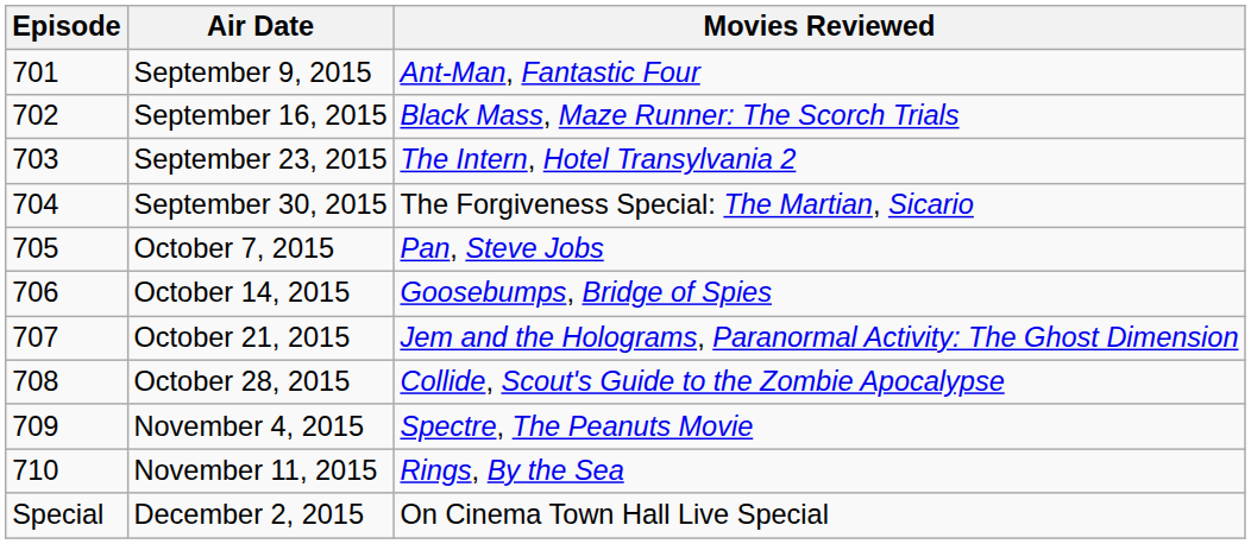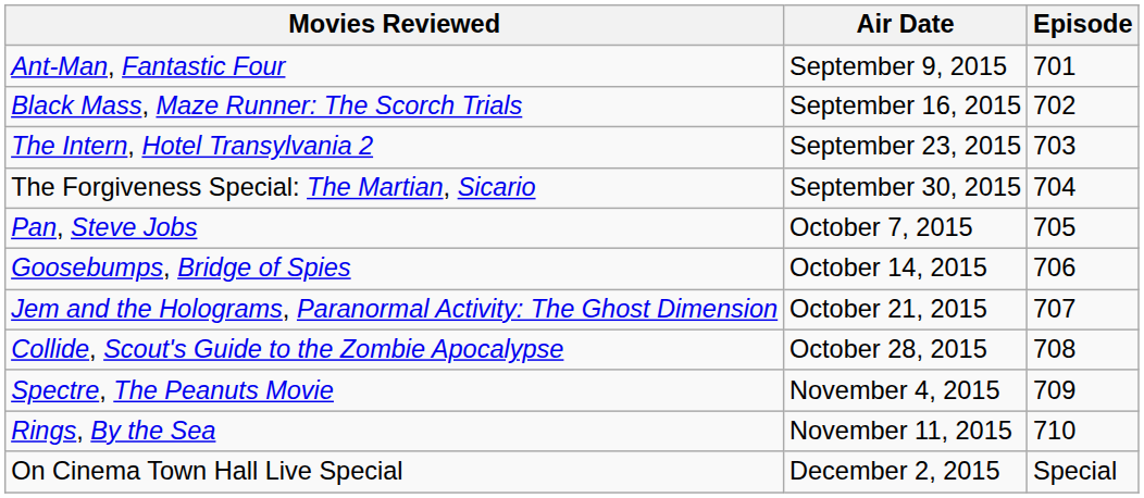 <table class="wikitable">
 <tr>
+<th>Movies Reviewed</th>
+<th>Air Date</th>
 <th>Episode</th>
-<th>Air Date</th>
-<th>Movies Reviewed</th>
 </tr>
 <tr>
+<td><em><a href='#'>Ant-Man</a></em>, <em><a href='#'>Fantastic Four</a></em></td>
+<td>September 9, 2015</td>
 <td>701</td>
-<td>September 9, 2015</td>
-<td><em><a href='#'>Ant-Man</a></em>, <em><a href='#'>Fantastic Four</a></em></td>
 </tr>
 <tr>
+<td><em><a href='#'>Black Mass</a></em>, <em><a href='#'>Maze Runner: The Scorch Trials</a></em></td>
+<td>September 16, 2015</td>
 <td>702</td>
-<td>September 16, 2015</td>
-<td><em><a href='#'>Black Mass</a></em>, <em><a href='#'>Maze Runner: The Scorch Trials</a></em></td>
 </tr>
 <tr>
+<td><em><a href='#'>The Intern</a></em>, <em><a href='#'>Hotel Transylvania 2</a></em></td>
+<td>September 23, 2015</td>
 <td>703</td>
-<td>September 23, 2015</td>
-<td><em><a href='#'>The Intern</a></em>, <em><a href='#'>Hotel Transylvania 2</a></em></td>
 </tr>
 <tr>
+<td>The Forgiveness Special:  <em><a href='#'>The Martian</a></em>, <em><a href='#'>Sicario</a></em></td>
+<td>September 30, 2015</td>
 <td>704</td>
-<td>September 30, 2015</td>
-<td>The Forgiveness Special:  <em><a href='#'>The Martian</a></em>, <em><a href='#'>Sicario</a></em></td>
 </tr>
 <tr>
+<td><em><a href='#'>Pan</a></em>, <em><a href='#'>Steve Jobs</a></em></td>
+<td>October 7, 2015</td>
 <td>705</td>
-<td>October 7, 2015</td>
-<td><em><a href='#'>Pan</a></em>, <em><a href='#'>Steve Jobs</a></em></td>
 </tr>
 <tr>
+<td><em><a href='#'>Goosebumps</a></em>, <em><a href='#'>Bridge of Spies</a></em></td>
+<td>October 14, 2015</td>
 <td>706</td>
-<td>October 14, 2015</td>
-<td><em><a href='#'>Goosebumps</a></em>, <em><a href='#'>Bridge of Spies</a></em></td>
 </tr>
 <tr>
+<td><em><a href='#'>Jem and the Holograms</a></em>, <em><a href='#'>Paranormal Activity: The Ghost Dimension</a></em></td>
+<td>October 21, 2015</td>
 <td>707</td>
-<td>October 21, 2015</td>
-<td><em><a href='#'>Jem and the Holograms</a></em>, <em><a href='#'>Paranormal Activity: The Ghost Dimension</a></em></td>
 </tr>
 <tr>
+<td><em><a href='#'>Collide</a></em>, <em><a href='#'>Scout's Guide to the Zombie Apocalypse</a></em></td>
+<td>October 28, 2015</td>
 <td>708</td>
-<td>October 28, 2015</td>
-<td><em><a href='#'>Collide</a></em>, <em><a href='#'>Scout's Guide to the Zombie Apocalypse</a></em></td>
 </tr>
 <tr>
+<td><em><a href='#'>Spectre</a></em>, <em><a href='#'>The Peanuts Movie</a></em></td>
+<td>November 4, 2015</td>
 <td>709</td>
-<td>November 4, 2015</td>
-<td><em><a href='#'>Spectre</a></em>, <em><a href='#'>The Peanuts Movie</a></em></td>
 </tr>
 <tr>
+<td><em><a href='#'>Rings</a></em>, <em><a href='#'>By the Sea</a></em></td>
+<td>November 11, 2015</td>
 <td>710</td>
-<td>November 11, 2015</td>
-<td><em><a href='#'>Rings</a></em>, <em><a href='#'>By the Sea</a></em></td>
 </tr>
 <tr>
+<td>On Cinema Town Hall Live Special</td>
+<td>December 2, 2015</td>
 <td>Special</td>
-<td>December 2, 2015</td>
-<td>On Cinema Town Hall Live Special</td>
 </tr>
 </table>
